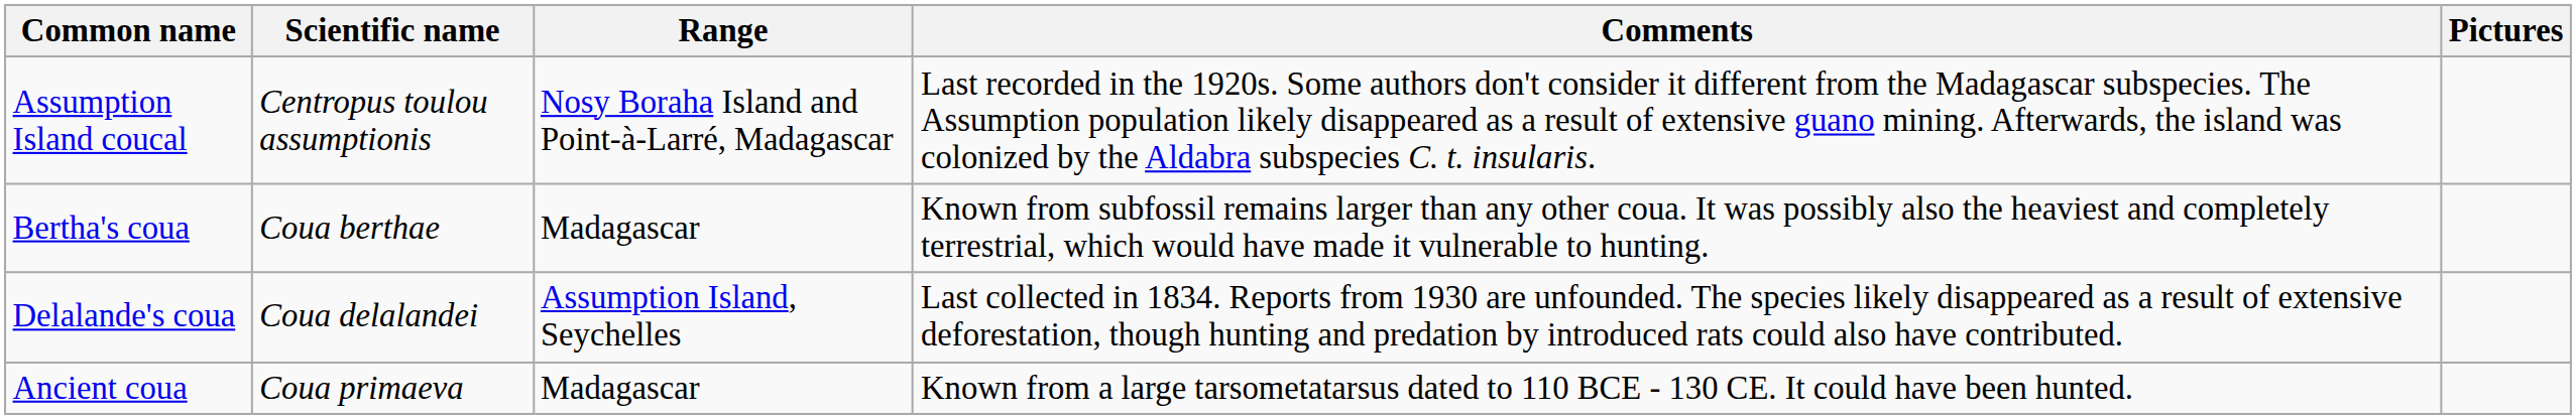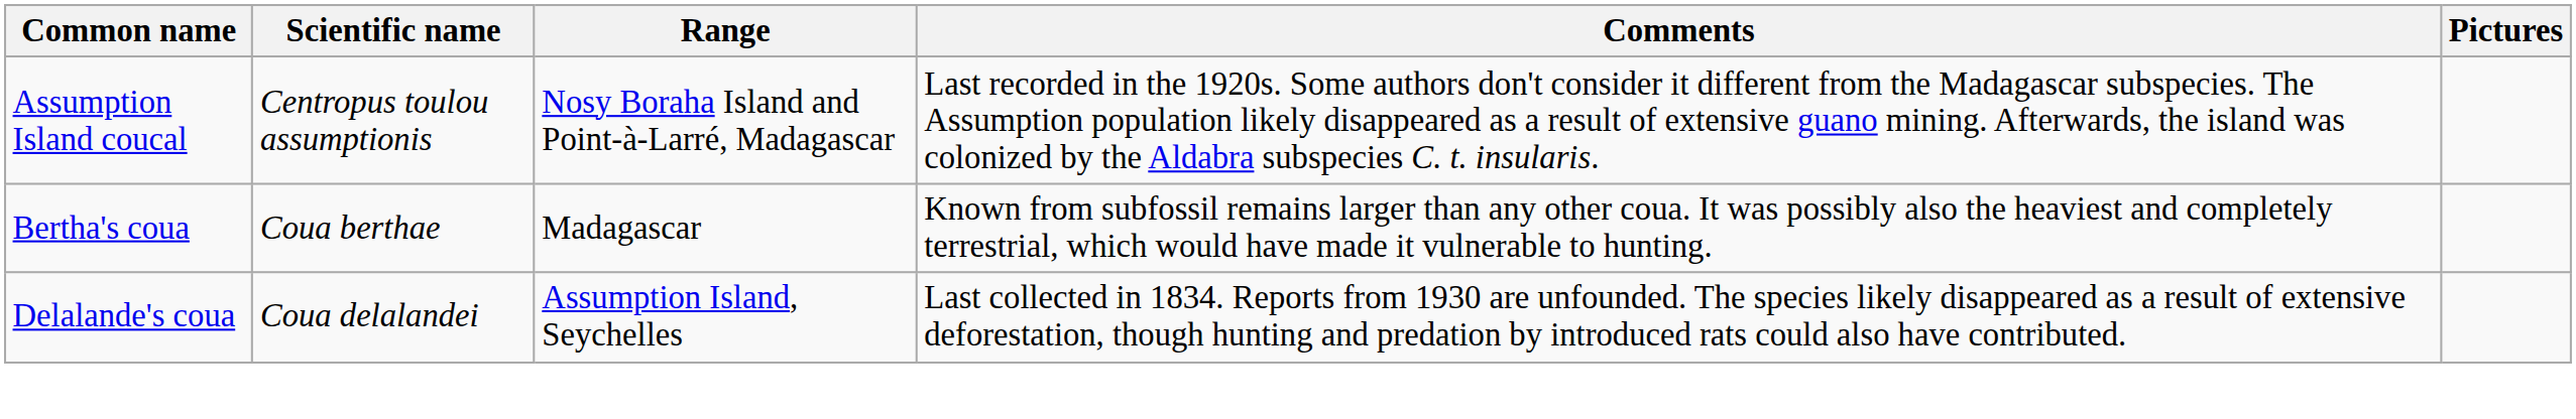 <table class="wikitable sortable">
 <tr>
 <th>Common name</th>
 <th>Scientific name</th>
 <th>Range</th>
 <th class="unsortable">Comments</th>
 <th class="unsortable">Pictures</th>
 </tr>
 <tr>
 <td><a href='#'>Assumption Island coucal</a></td>
 <td><em>Centropus toulou assumptionis</em></td>
 <td><a href='#'>Nosy Boraha</a> Island and Point-à-Larré, Madagascar</td>
 <td>Last recorded in the 1920s. Some authors don't consider it different from the Madagascar subspecies. The Assumption population likely disappeared as a result of extensive <a href='#'>guano</a> mining. Afterwards, the island was colonized by the <a href='#'>Aldabra</a> subspecies <em>C. t. insularis</em>.</td>
 <td></td>
 </tr>
 <tr>
 <td><a href='#'>Bertha's coua</a></td>
 <td><em>Coua berthae</em></td>
 <td>Madagascar</td>
 <td>Known from subfossil remains larger than any other coua. It was possibly also the heaviest and completely terrestrial, which would have made it vulnerable to hunting.</td>
 <td></td>
 </tr>
 <tr>
 <td><a href='#'>Delalande's coua</a></td>
 <td><em>Coua delalandei</em></td>
 <td><a href='#'>Assumption Island</a>, Seychelles</td>
 <td>Last collected in 1834. Reports from 1930 are unfounded. The species likely disappeared as a result of extensive deforestation, though hunting and predation by introduced rats could also have contributed.</td>
 <td></td>
 </tr>
-<tr>
-<td><a href='#'>Ancient coua</a></td>
-<td><em>Coua primaeva</em></td>
-<td>Madagascar</td>
-<td>Known from a large tarsometatarsus dated to 110 BCE - 130 CE. It could have been hunted.</td>
-<td></td>
-</tr>
 </table>
